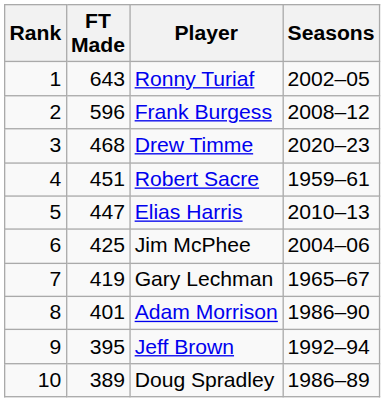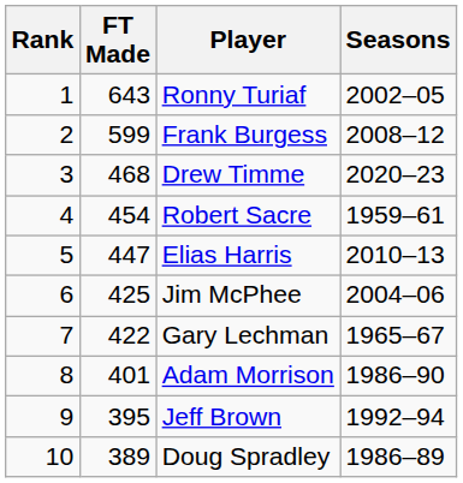 <table class="wikitable outercollapse">
 <tr>
 <th>Rank</th>
 <th>FT<br>Made</th>
 <th>Player</th>
 <th>Seasons</th>
 </tr>
 <tr>
 <td style="text-align:right;">1</td>
 <td style="text-align:right;">643</td>
 <td><a href='#'>Ronny Turiaf</a></td>
 <td>2002–05</td>
 </tr>
 <tr>
 <td style="text-align:right;">2</td>
-<td style="text-align:right;">596</td>
+<td style="text-align:right;">599</td>
 <td><a href='#'>Frank Burgess</a></td>
 <td>2008–12</td>
 </tr>
 <tr>
 <td style="text-align:right;">3</td>
 <td style="text-align:right;">468</td>
 <td><a href='#'>Drew Timme</a></td>
 <td>2020–23</td>
 </tr>
 <tr>
 <td style="text-align:right;">4</td>
-<td style="text-align:right;">451</td>
+<td style="text-align:right;">454</td>
 <td><a href='#'>Robert Sacre</a></td>
 <td>1959–61</td>
 </tr>
 <tr>
 <td style="text-align:right;">5</td>
 <td style="text-align:right;">447</td>
 <td><a href='#'>Elias Harris</a></td>
 <td>2010–13</td>
 </tr>
 <tr>
 <td style="text-align:right;">6</td>
 <td style="text-align:right;">425</td>
 <td>Jim McPhee</td>
 <td>2004–06</td>
 </tr>
 <tr>
 <td style="text-align:right;">7</td>
-<td style="text-align:right;">419</td>
+<td style="text-align:right;">422</td>
 <td>Gary Lechman</td>
 <td>1965–67</td>
 </tr>
 <tr>
 <td style="text-align:right;">8</td>
 <td style="text-align:right;">401</td>
 <td><a href='#'>Adam Morrison</a></td>
 <td>1986–90</td>
 </tr>
 <tr>
 <td style="text-align:right;">9</td>
 <td style="text-align:right;">395</td>
 <td><a href='#'>Jeff Brown</a></td>
 <td>1992–94</td>
 </tr>
 <tr>
 <td style="text-align:right;">10</td>
 <td style="text-align:right;">389</td>
 <td>Doug Spradley</td>
 <td>1986–89</td>
 </tr>
 </table>
